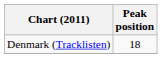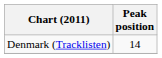 <table class="wikitable sortable">
 <tr>
 <th>Chart (2011)</th>
 <th>Peak<br>position</th>
 </tr>
 <tr>
 <td>Denmark (<a href='#'>Tracklisten</a>)</td>
-<td style="text-align:center;">18</td>
+<td style="text-align:center;">14</td>
 </tr>
 <tr>
 </tr>
 </table>
